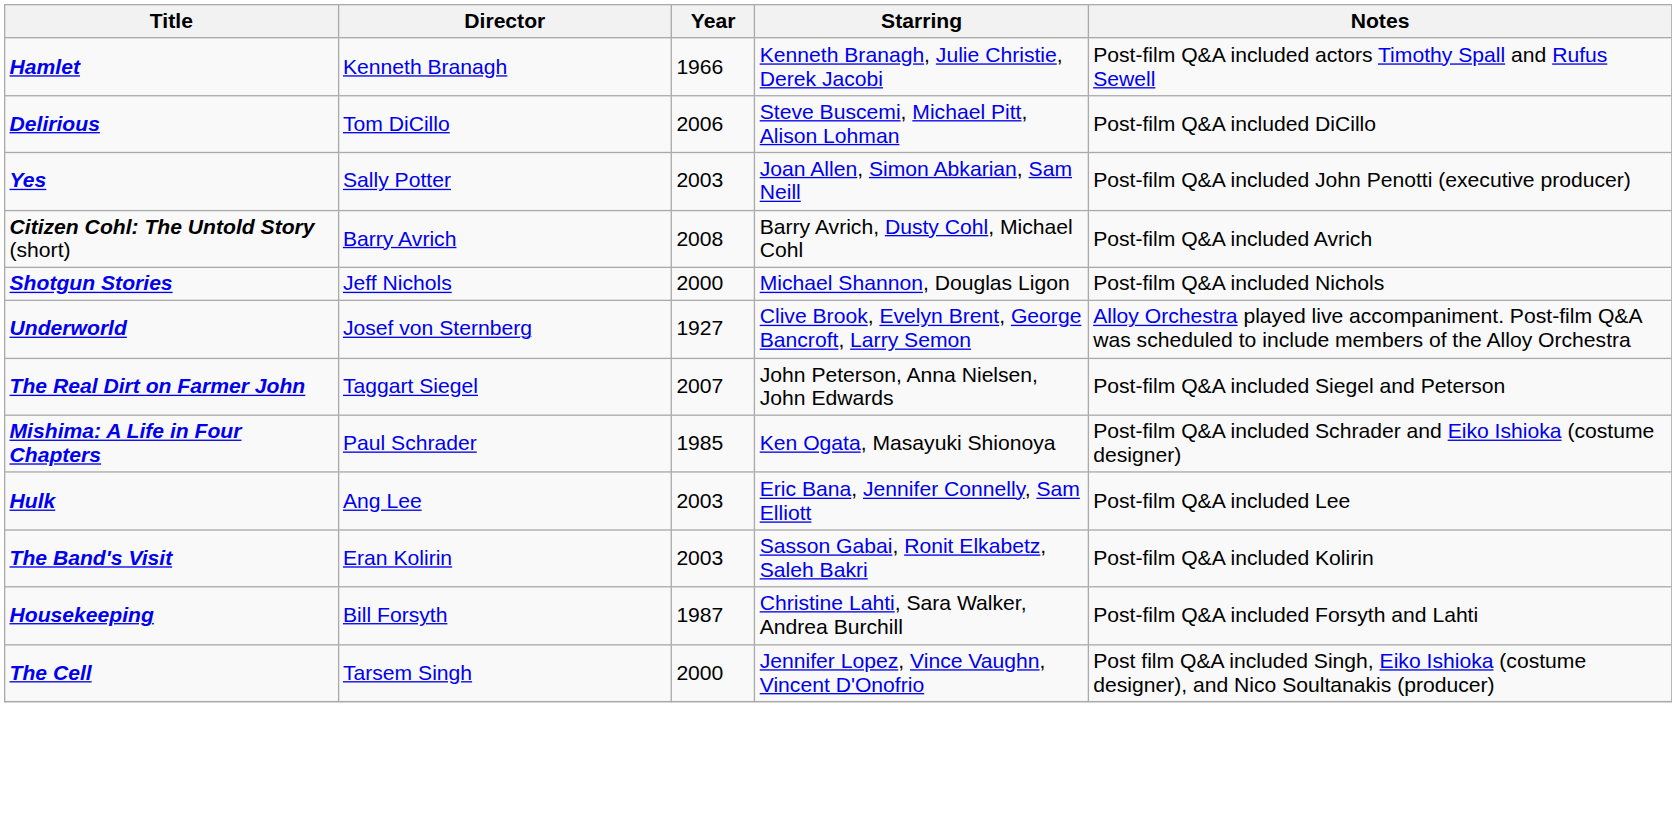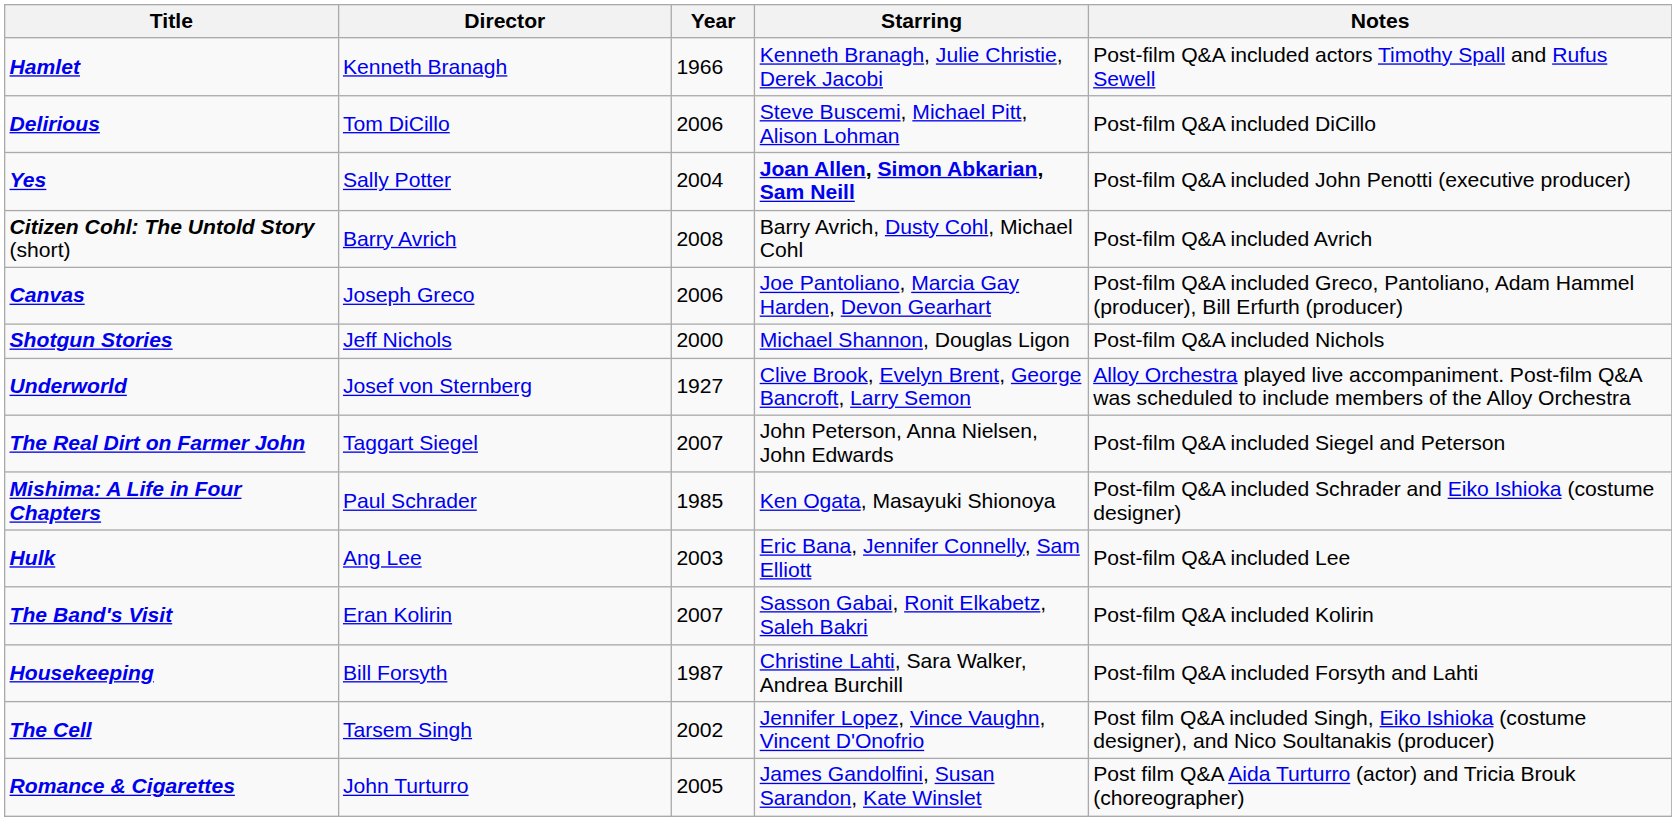 <table class="wikitable sortable" style="width:100%;">
 <tr>
 <th style="width:20%;">Title</th>
 <th style="width:20%;">Director</th>
 <th style="width:5%;">Year</th>
 <th style="width:20%;">Starring</th>
 <th style="width:35%;">Notes</th>
 </tr>
 <tr>
 <td><strong><em><a href='#'>Hamlet</a></em></strong></td>
 <td><a href='#'>Kenneth Branagh</a></td>
 <td>1966</td>
 <td><a href='#'>Kenneth Branagh</a>, <a href='#'>Julie Christie</a>, <a href='#'>Derek Jacobi</a></td>
 <td>Post-film Q&A included actors <a href='#'>Timothy Spall</a> and <a href='#'>Rufus Sewell</a></td>
 </tr>
 <tr>
 <td><strong><em><a href='#'>Delirious</a></em></strong></td>
 <td><a href='#'>Tom DiCillo</a></td>
 <td>2006</td>
 <td><a href='#'>Steve Buscemi</a>, <a href='#'>Michael Pitt</a>, <a href='#'>Alison Lohman</a></td>
 <td>Post-film Q&A included DiCillo</td>
 </tr>
 <tr>
 <td><strong><em><a href='#'>Yes</a></em></strong></td>
 <td><a href='#'>Sally Potter</a></td>
-<td>2003</td>
-<td><a href='#'>Joan Allen</a>, <a href='#'>Simon Abkarian</a>, <a href='#'>Sam Neill</a></td>
+<td>2004</td>
+<td><strong><a href='#'>Joan Allen</a>, <a href='#'>Simon Abkarian</a>, <a href='#'>Sam Neill</a></strong></td>
 <td>Post-film Q&A included John Penotti (executive producer)</td>
 </tr>
 <tr>
 <td><strong><em>Citizen Cohl: The Untold Story</em></strong> (short)</td>
 <td><a href='#'>Barry Avrich</a></td>
 <td>2008</td>
 <td>Barry Avrich, <a href='#'>Dusty Cohl</a>, Michael Cohl</td>
 <td>Post-film Q&A included Avrich</td>
+</tr>
+<tr>
+<td><strong><em><a href='#'>Canvas</a></em></strong></td>
+<td><a href='#'>Joseph Greco</a></td>
+<td>2006</td>
+<td><a href='#'>Joe Pantoliano</a>, <a href='#'>Marcia Gay Harden</a>, <a href='#'>Devon Gearhart</a></td>
+<td>Post-film Q&A included Greco, Pantoliano, Adam Hammel (producer), Bill Erfurth (producer)</td>
 </tr>
 <tr>
 <td><strong><em><a href='#'>Shotgun Stories</a></em></strong></td>
 <td><a href='#'>Jeff Nichols</a></td>
 <td>2000</td>
 <td><a href='#'>Michael Shannon</a>, Douglas Ligon</td>
 <td>Post-film Q&A included Nichols</td>
 </tr>
 <tr>
 <td><strong><em><a href='#'>Underworld</a></em></strong></td>
 <td><a href='#'>Josef von Sternberg</a></td>
 <td>1927</td>
 <td><a href='#'>Clive Brook</a>, <a href='#'>Evelyn Brent</a>, <a href='#'>George Bancroft</a>, <a href='#'>Larry Semon</a></td>
 <td><a href='#'>Alloy Orchestra</a> played live accompaniment. Post-film Q&A was scheduled to include members of the Alloy Orchestra</td>
 </tr>
 <tr>
 <td><strong><em><a href='#'>The Real Dirt on Farmer John</a></em></strong></td>
 <td><a href='#'>Taggart Siegel</a></td>
 <td>2007</td>
 <td>John Peterson, Anna Nielsen, John Edwards</td>
 <td>Post-film Q&A included Siegel and Peterson</td>
 </tr>
 <tr>
 <td><strong><em><a href='#'>Mishima: A Life in Four Chapters</a></em></strong></td>
 <td><a href='#'>Paul Schrader</a></td>
 <td>1985</td>
 <td><a href='#'>Ken Ogata</a>, Masayuki Shionoya</td>
 <td>Post-film Q&A included Schrader and <a href='#'>Eiko Ishioka</a> (costume designer)</td>
 </tr>
 <tr>
 <td><strong><em><a href='#'>Hulk</a></em></strong></td>
 <td><a href='#'>Ang Lee</a></td>
 <td>2003</td>
 <td><a href='#'>Eric Bana</a>, <a href='#'>Jennifer Connelly</a>, <a href='#'>Sam Elliott</a></td>
 <td>Post-film Q&A included Lee</td>
 </tr>
 <tr>
 <td><strong><em><a href='#'>The Band's Visit</a></em></strong></td>
 <td><a href='#'>Eran Kolirin</a></td>
-<td>2003</td>
+<td>2007</td>
 <td><a href='#'>Sasson Gabai</a>, <a href='#'>Ronit Elkabetz</a>, <a href='#'>Saleh Bakri</a></td>
 <td>Post-film Q&A included Kolirin</td>
 </tr>
 <tr>
 <td><strong><em><a href='#'>Housekeeping</a></em></strong></td>
 <td><a href='#'>Bill Forsyth</a></td>
 <td>1987</td>
 <td><a href='#'>Christine Lahti</a>, Sara Walker, Andrea Burchill</td>
 <td>Post-film Q&A included Forsyth and Lahti</td>
 </tr>
 <tr>
 <td><strong><em><a href='#'>The Cell</a></em></strong></td>
 <td><a href='#'>Tarsem Singh</a></td>
-<td>2000</td>
+<td>2002</td>
 <td><a href='#'>Jennifer Lopez</a>, <a href='#'>Vince Vaughn</a>, <a href='#'>Vincent D'Onofrio</a></td>
 <td>Post film Q&A included Singh, <a href='#'>Eiko Ishioka</a> (costume designer), and Nico Soultanakis (producer)</td>
 </tr>
 <tr>
+<td><strong><em><a href='#'>Romance & Cigarettes</a></em></strong></td>
+<td><a href='#'>John Turturro</a></td>
+<td>2005</td>
+<td><a href='#'>James Gandolfini</a>, <a href='#'>Susan Sarandon</a>, <a href='#'>Kate Winslet</a></td>
+<td>Post film Q&A <a href='#'>Aida Turturro</a> (actor) and Tricia Brouk (choreographer)</td>
+</tr>
+<tr>
 </tr>
 </table>
